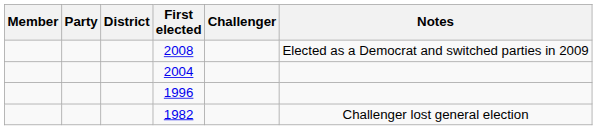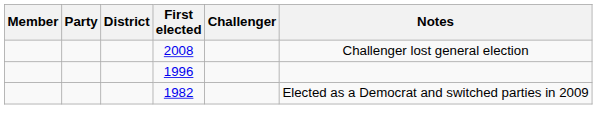 <table class="wikitable sortable" style=text-align:center>
 <tr>
 <th>Member</th>
 <th>Party</th>
 <th>District</th>
 <th>First<br>elected</th>
 <th>Challenger</th>
 <th>Notes</th>
 </tr>
 <tr>
 <td></td>
 <td></td>
 <td></td>
 <td><a href='#'>2008</a></td>
 <td></td>
-<td>Elected as a Democrat and switched parties in 2009</td>
-</tr>
-<tr>
-<td></td>
-<td></td>
-<td></td>
-<td><a href='#'>2004</a></td>
-<td></td>
-<td></td>
+<td>Challenger lost general election</td>
 </tr>
 <tr>
 <td></td>
 <td></td>
 <td></td>
 <td><a href='#'>1996</a></td>
 <td></td>
 <td></td>
 </tr>
 <tr>
 <td></td>
 <td></td>
 <td></td>
 <td><a href='#'>1982</a></td>
 <td></td>
-<td>Challenger lost general election</td>
+<td>Elected as a Democrat and switched parties in 2009</td>
 </tr>
 </table>
